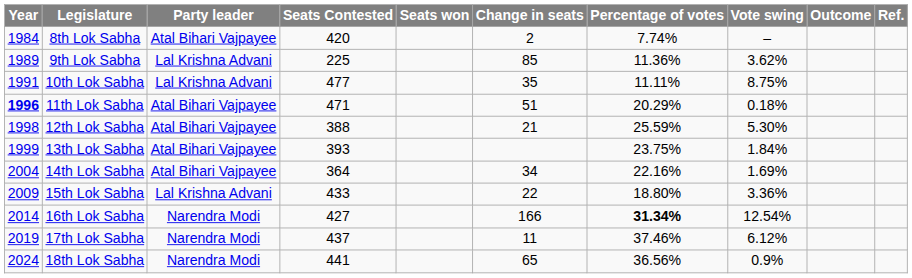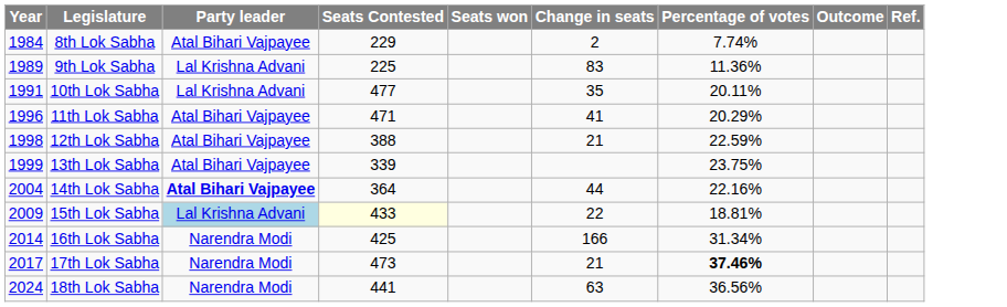 <table class="wikitable sortable" style="text-align:center">
 <tr>
 <th style="background-color:grey; color:white">Year</th>
 <th style="background-color:grey; color:white">Legislature</th>
 <th style="background-color:grey; color:white">Party leader</th>
 <th style="background-color:grey; color:white">Seats Contested</th>
 <th style="background-color:grey; color:white">Seats won</th>
 <th style="background-color:grey; color:white">Change in seats</th>
 <th style="background-color:grey; color:white">Percentage of votes</th>
-<th style="background-color:grey; color:white">Vote swing</th>
 <th style="background-color:grey; color:white">Outcome</th>
 <th class="unsortable" style="background-color:grey; color:white">Ref.</th>
 </tr>
 <tr style="text-align:center;">
 <td><a href='#'>1984</a></td>
 <td><a href='#'>8th Lok Sabha</a></td>
 <td><a href='#'>Atal Bihari Vajpayee</a></td>
-<td>420</td>
+<td>229</td>
 <td></td>
 <td> 2</td>
 <td>7.74%</td>
-<td>–</td>
 <td></td>
 <td></td>
 </tr>
 <tr style="text-align:center;">
 <td><a href='#'>1989</a></td>
 <td><a href='#'>9th Lok Sabha</a></td>
 <td><a href='#'>Lal Krishna Advani</a></td>
 <td>225</td>
 <td></td>
-<td> 85</td>
+<td> 83</td>
 <td>11.36%</td>
-<td> 3.62%</td>
 <td></td>
 <td></td>
 </tr>
 <tr style="text-align:center;">
 <td><a href='#'>1991</a></td>
 <td><a href='#'>10th Lok Sabha</a></td>
 <td><a href='#'>Lal Krishna Advani</a></td>
 <td>477</td>
 <td></td>
 <td> 35</td>
-<td>11.11%</td>
-<td> 8.75%</td>
+<td>20.11%</td>
 <td></td>
 <td></td>
 </tr>
 <tr style="text-align:center;">
-<td><strong><a href='#'>1996</a></strong></td>
+<td><a href='#'>1996</a></td>
 <td><a href='#'>11th Lok Sabha</a></td>
 <td><a href='#'>Atal Bihari Vajpayee</a></td>
 <td>471</td>
 <td></td>
-<td> 51</td>
+<td> 41</td>
 <td>20.29%</td>
-<td> 0.18%</td>
 <td></td>
 <td></td>
 </tr>
 <tr style="text-align:center;">
 <td><a href='#'>1998</a></td>
 <td><a href='#'>12th Lok Sabha</a></td>
 <td><a href='#'>Atal Bihari Vajpayee</a></td>
 <td>388</td>
 <td></td>
 <td> 21</td>
-<td>25.59%</td>
-<td> 5.30%</td>
+<td>22.59%</td>
 <td></td>
 <td></td>
 </tr>
 <tr style="text-align:center;">
 <td><a href='#'>1999</a></td>
 <td><a href='#'>13th Lok Sabha</a></td>
 <td><a href='#'>Atal Bihari Vajpayee</a></td>
-<td>393</td>
+<td>339</td>
 <td></td>
 <td></td>
 <td>23.75%</td>
-<td> 1.84%</td>
 <td></td>
 <td></td>
 </tr>
 <tr style="text-align:center;">
 <td><a href='#'>2004</a></td>
 <td><a href='#'>14th Lok Sabha</a></td>
-<td><a href='#'>Atal Bihari Vajpayee</a></td>
+<td><strong><a href='#'>Atal Bihari Vajpayee</a></strong></td>
 <td>364</td>
 <td></td>
-<td> 34</td>
+<td> 44</td>
 <td>22.16%</td>
-<td> 1.69%</td>
 <td></td>
 <td></td>
 </tr>
 <tr style="text-align:center;">
 <td><a href='#'>2009</a></td>
 <td><a href='#'>15th Lok Sabha</a></td>
-<td><a href='#'>Lal Krishna Advani</a></td>
-<td>433</td>
+<td style="background: lightblue;"><a href='#'>Lal Krishna Advani</a></td>
+<td style="background: lightyellow;">433</td>
 <td></td>
 <td> 22</td>
-<td>18.80%</td>
-<td> 3.36%</td>
+<td>18.81%</td>
 <td></td>
 <td></td>
 </tr>
 <tr style="text-align:center;">
 <td><a href='#'>2014</a></td>
 <td><a href='#'>16th Lok Sabha</a></td>
 <td><a href='#'>Narendra Modi</a></td>
-<td>427</td>
+<td>425</td>
 <td></td>
 <td> 166</td>
-<td><strong>31.34%</strong></td>
-<td> 12.54%</td>
+<td>31.34%</td>
 <td></td>
 <td></td>
 </tr>
 <tr style="text-align:center;">
-<td><a href='#'>2019</a></td>
+<td><a href='#'>2017</a></td>
 <td><a href='#'>17th Lok Sabha</a></td>
 <td><a href='#'>Narendra Modi</a></td>
-<td>437</td>
+<td>473</td>
 <td></td>
-<td> 11</td>
-<td>37.46%</td>
-<td> 6.12%</td>
+<td> 21</td>
+<td><strong>37.46%</strong></td>
 <td></td>
 <td></td>
 </tr>
 <tr style="text-align:center;">
 <td><a href='#'>2024</a></td>
 <td><a href='#'>18th Lok Sabha</a></td>
 <td><a href='#'>Narendra Modi</a></td>
 <td>441</td>
 <td></td>
-<td> 65</td>
+<td> 63</td>
 <td>36.56%</td>
-<td>0.9%</td>
 <td></td>
 <td></td>
 </tr>
 </table>
